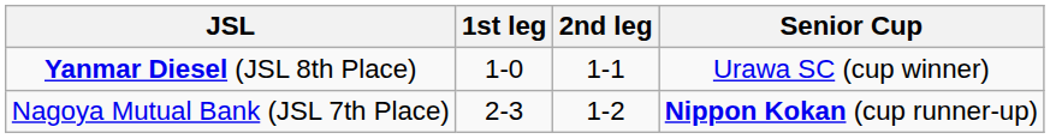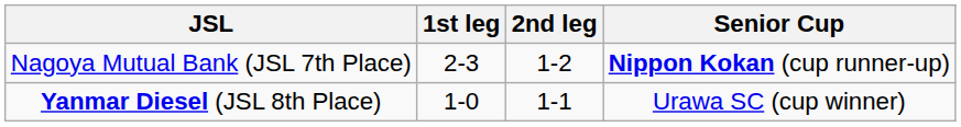 <table class="wikitable">
 <tr>
 <th>JSL</th>
 <th>1st leg</th>
 <th>2nd leg</th>
 <th>Senior Cup</th>
 </tr>
 <tr align=center>
+<td><a href='#'>Nagoya Mutual Bank</a> (JSL 7th Place)</td>
+<td>2-3</td>
+<td>1-2</td>
+<td><strong><a href='#'>Nippon Kokan</a></strong> (cup runner-up)</td>
+</tr>
+<tr align=center>
 <td><strong><a href='#'>Yanmar Diesel</a></strong> (JSL 8th Place)</td>
 <td>1-0</td>
 <td>1-1</td>
 <td><a href='#'>Urawa SC</a> (cup winner)</td>
 </tr>
-<tr align=center>
-<td><a href='#'>Nagoya Mutual Bank</a> (JSL 7th Place)</td>
-<td>2-3</td>
-<td>1-2</td>
-<td><strong><a href='#'>Nippon Kokan</a></strong> (cup runner-up)</td>
-</tr>
 </table>
